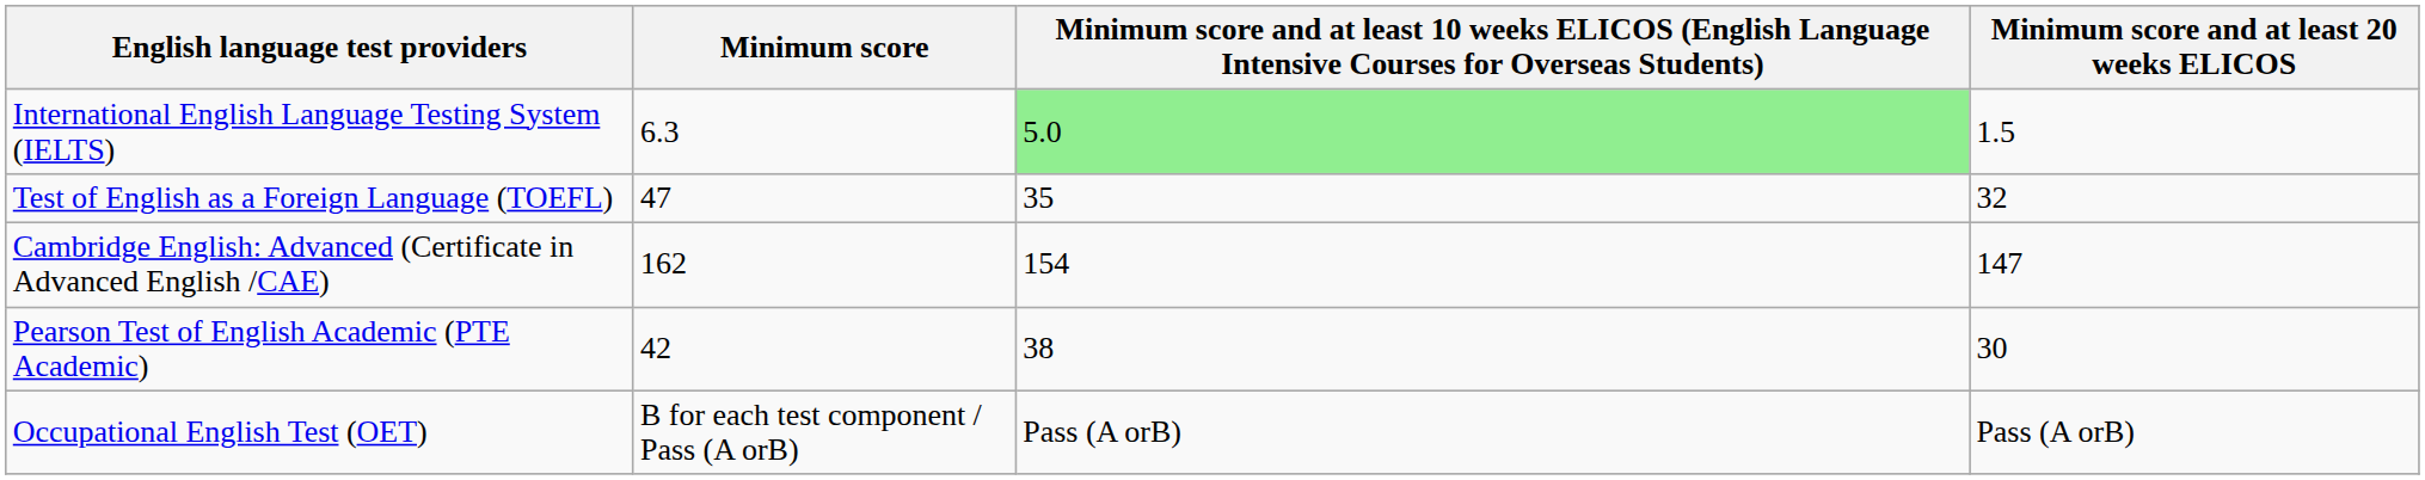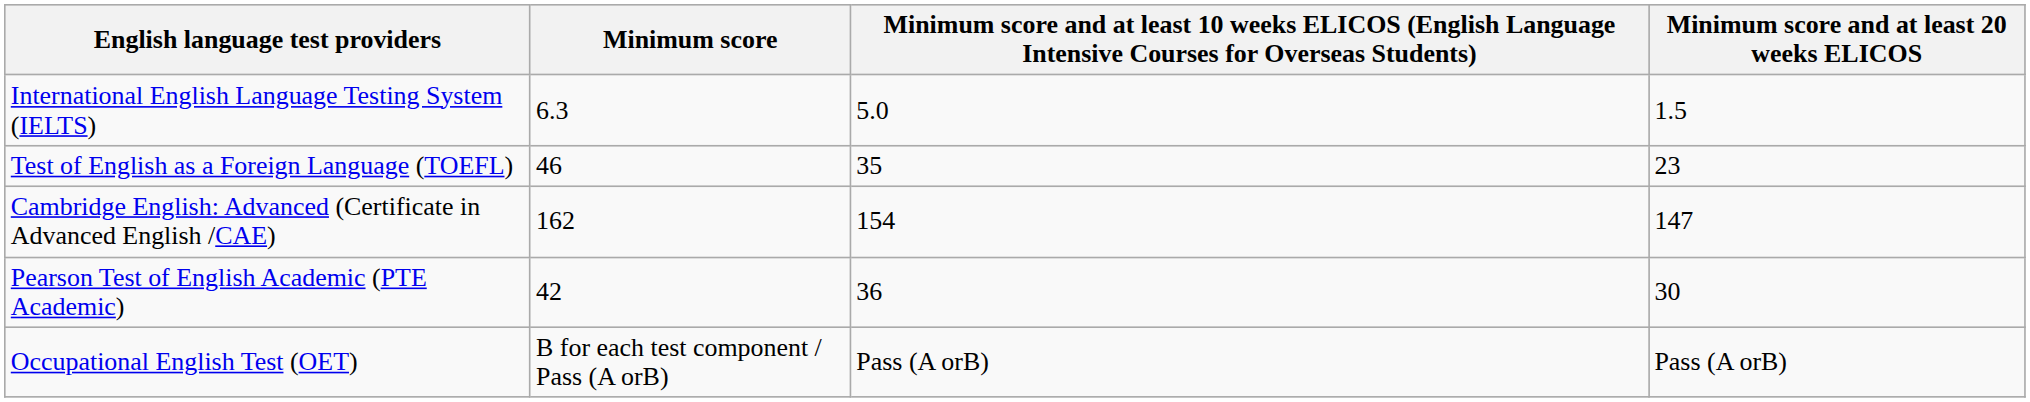 <table class="wikitable">
 <tr>
 <th>English language test providers</th>
 <th>Minimum score</th>
 <th>Minimum score and at least 10 weeks ELICOS (English Language Intensive Courses for Overseas Students)</th>
 <th>Minimum score and at least 20 weeks ELICOS</th>
 </tr>
 <tr>
 <td><a href='#'>International English Language Testing System</a> (<a href='#'>IELTS</a>)</td>
 <td>6.3</td>
-<td style="background: lightgreen;">5.0</td>
+<td>5.0</td>
 <td>1.5</td>
 </tr>
 <tr>
 <td><a href='#'>Test of English as a Foreign Language</a> (<a href='#'>TOEFL</a>)</td>
-<td>47</td>
+<td>46</td>
 <td>35</td>
-<td>32</td>
+<td>23</td>
 </tr>
 <tr>
 <td><a href='#'>Cambridge English: Advanced</a> (Certificate in Advanced English /<a href='#'>CAE</a>)</td>
 <td>162</td>
 <td>154</td>
 <td>147</td>
 </tr>
 <tr>
 <td><a href='#'>Pearson Test of English Academic</a> (<a href='#'>PTE Academic</a>)</td>
 <td>42</td>
-<td>38</td>
+<td>36</td>
 <td>30</td>
 </tr>
 <tr>
 <td><a href='#'>Occupational English Test</a> (<a href='#'>OET</a>)</td>
 <td>B for each test component / Pass (A orB)</td>
 <td>Pass (A orB)</td>
 <td>Pass (A orB)</td>
 </tr>
 </table>
